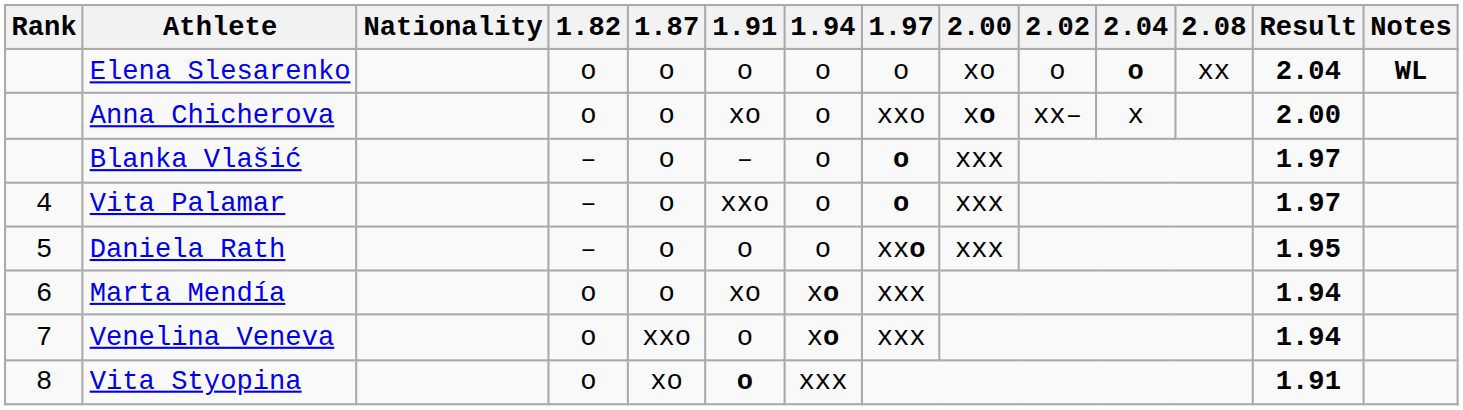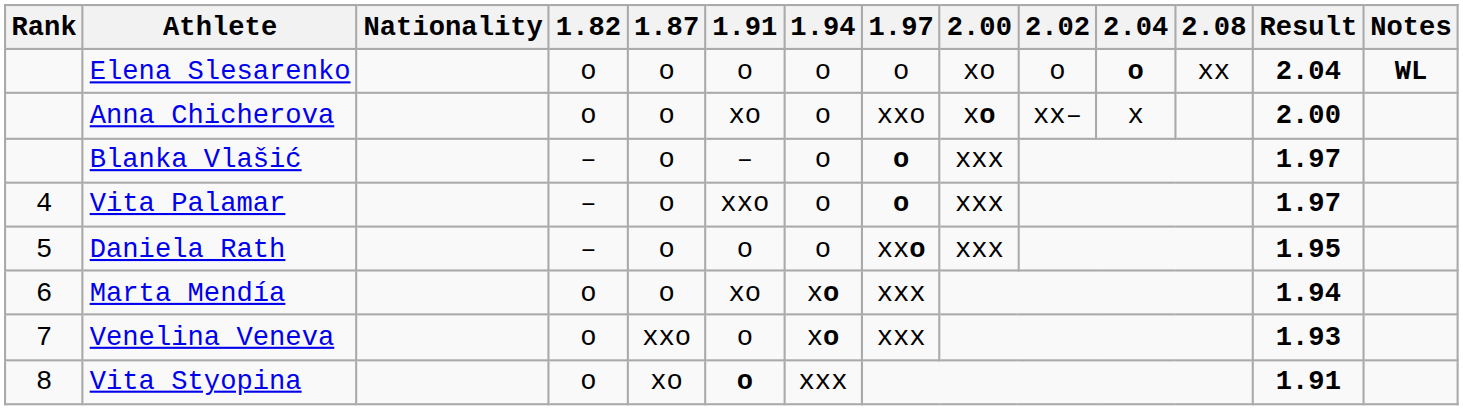 <table class="wikitable" style="text-align:center">
 <tr>
 <th>Rank</th>
 <th>Athlete</th>
 <th>Nationality</th>
 <th>1.82</th>
 <th>1.87</th>
 <th>1.91</th>
 <th>1.94</th>
 <th>1.97</th>
 <th>2.00</th>
 <th>2.02</th>
 <th>2.04</th>
 <th>2.08</th>
 <th>Result</th>
 <th>Notes</th>
 </tr>
 <tr>
 <td></td>
 <td align="left"><a href='#'>Elena Slesarenko</a></td>
 <td align=left></td>
 <td>o</td>
 <td>o</td>
 <td>o</td>
 <td>o</td>
 <td>o</td>
 <td>xo</td>
 <td>o</td>
 <td><strong>o</strong></td>
 <td>xx</td>
 <td><strong>2.04</strong></td>
 <td><strong>WL</strong></td>
 </tr>
 <tr>
 <td></td>
 <td align="left"><a href='#'>Anna Chicherova</a></td>
 <td align=left></td>
 <td>o</td>
 <td>o</td>
 <td>xo</td>
 <td>o</td>
 <td>xxo</td>
 <td>x<strong>o</strong></td>
 <td>xx–</td>
 <td>x</td>
 <td></td>
 <td><strong>2.00</strong></td>
 <td></td>
 </tr>
 <tr>
 <td></td>
 <td align="left"><a href='#'>Blanka Vlašić</a></td>
 <td align=left></td>
 <td>–</td>
 <td>o</td>
 <td>–</td>
 <td>o</td>
 <td><strong>o</strong></td>
 <td>xxx</td>
 <td colspan=3></td>
 <td><strong>1.97</strong></td>
 <td></td>
 </tr>
 <tr>
 <td>4</td>
 <td align="left"><a href='#'>Vita Palamar</a></td>
 <td align=left></td>
 <td>–</td>
 <td>o</td>
 <td>xxo</td>
 <td>o</td>
 <td><strong>o</strong></td>
 <td>xxx</td>
 <td colspan=3></td>
 <td><strong>1.97</strong></td>
 <td></td>
 </tr>
 <tr>
 <td>5</td>
 <td align="left"><a href='#'>Daniela Rath</a></td>
 <td align=left></td>
 <td>–</td>
 <td>o</td>
 <td>o</td>
 <td>o</td>
 <td>xx<strong>o</strong></td>
 <td>xxx</td>
 <td colspan=3></td>
 <td><strong>1.95</strong></td>
 <td></td>
 </tr>
 <tr>
 <td>6</td>
 <td align="left"><a href='#'>Marta Mendía</a></td>
 <td align=left></td>
 <td>o</td>
 <td>o</td>
 <td>xo</td>
 <td>x<strong>o</strong></td>
 <td>xxx</td>
 <td colspan=4></td>
 <td><strong>1.94</strong></td>
 <td></td>
 </tr>
 <tr>
 <td>7</td>
 <td align="left"><a href='#'>Venelina Veneva</a></td>
 <td align=left></td>
 <td>o</td>
 <td>xxo</td>
 <td>o</td>
 <td>x<strong>o</strong></td>
 <td>xxx</td>
 <td colspan=4></td>
-<td><strong>1.94</strong></td>
+<td><strong>1.93</strong></td>
 <td></td>
 </tr>
 <tr>
 <td>8</td>
 <td align="left"><a href='#'>Vita Styopina</a></td>
 <td align=left></td>
 <td>o</td>
 <td>xo</td>
 <td><strong>o</strong></td>
 <td>xxx</td>
 <td colspan=5></td>
 <td><strong>1.91</strong></td>
 <td></td>
 </tr>
 </table>
